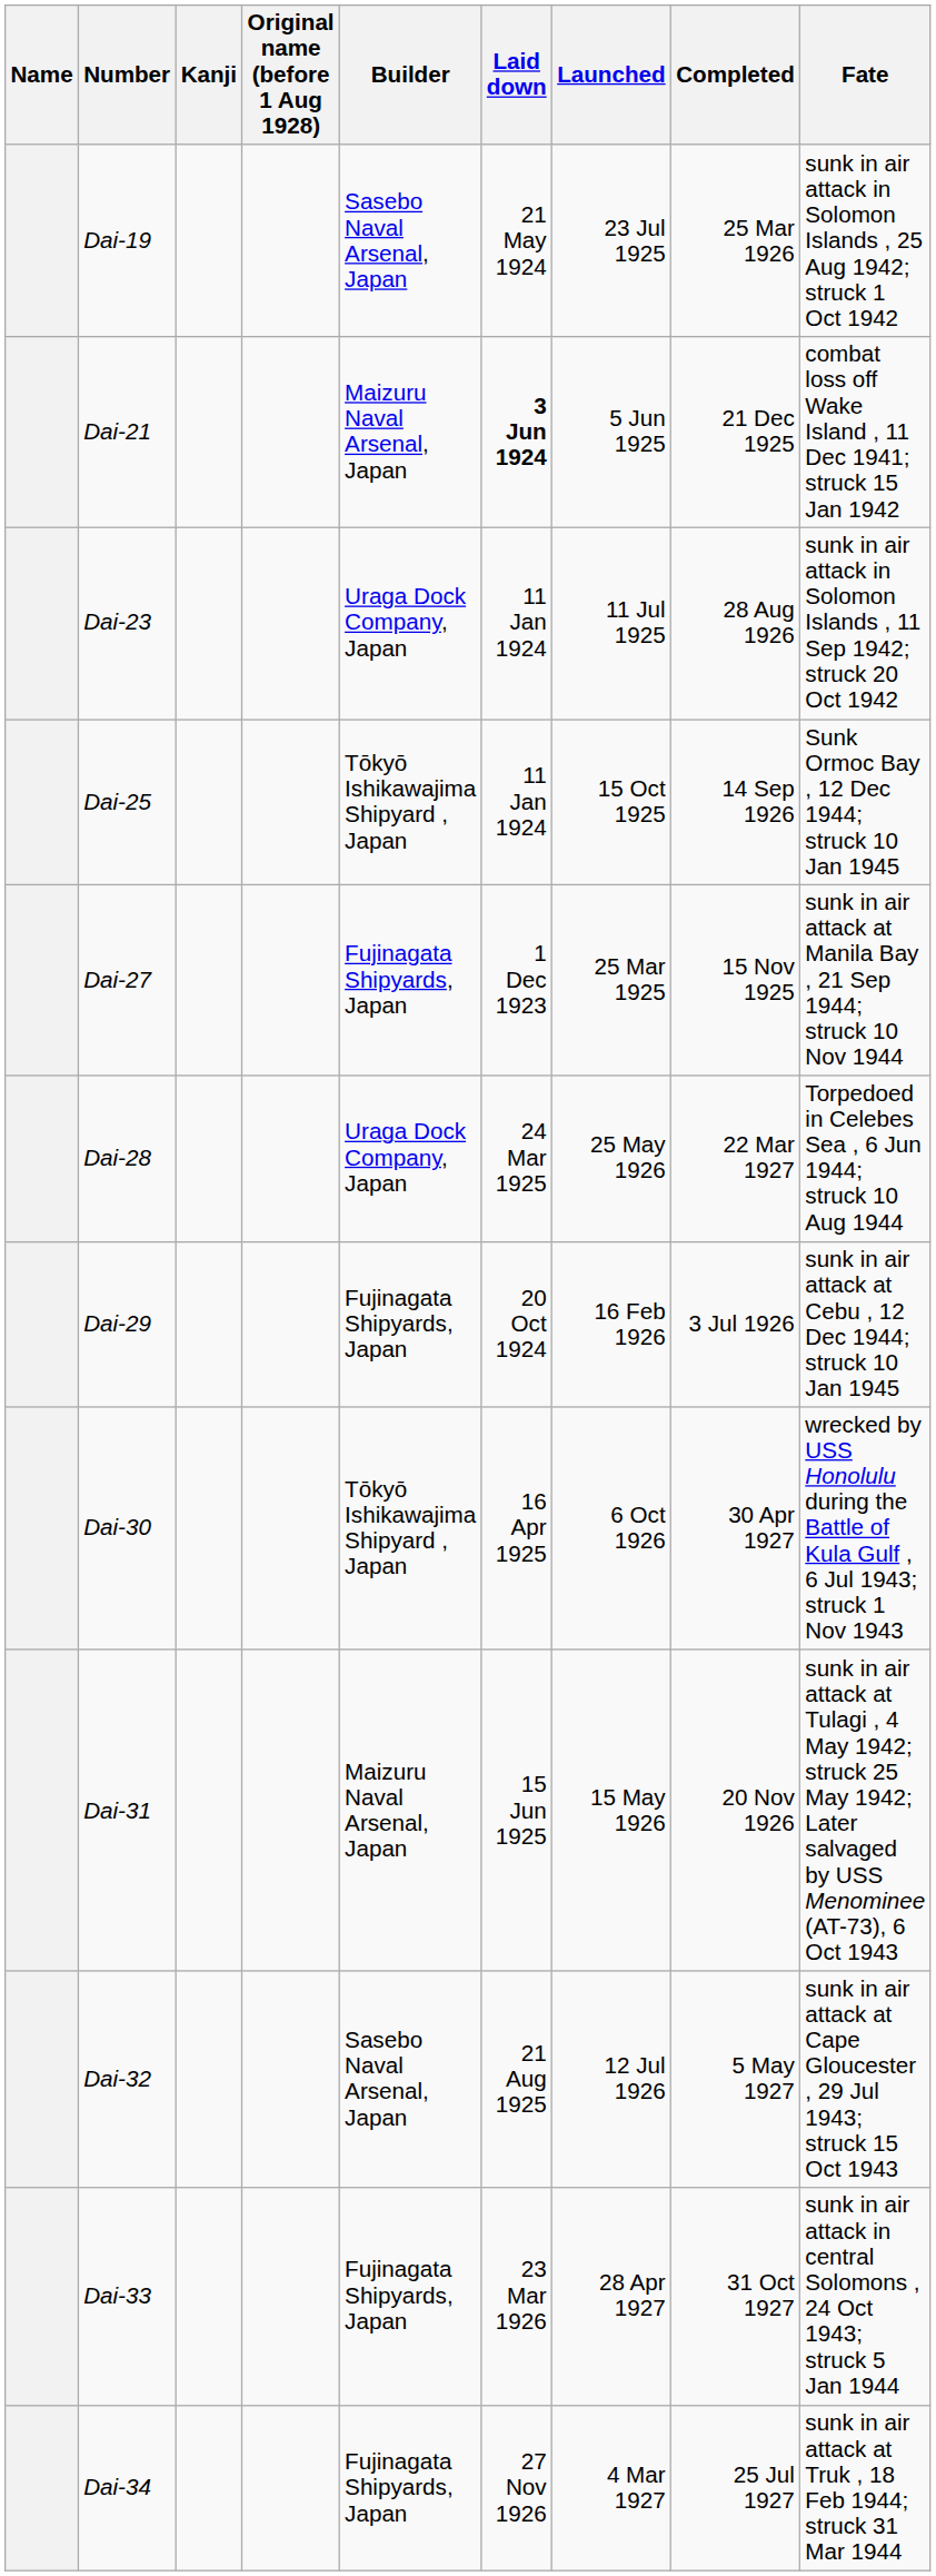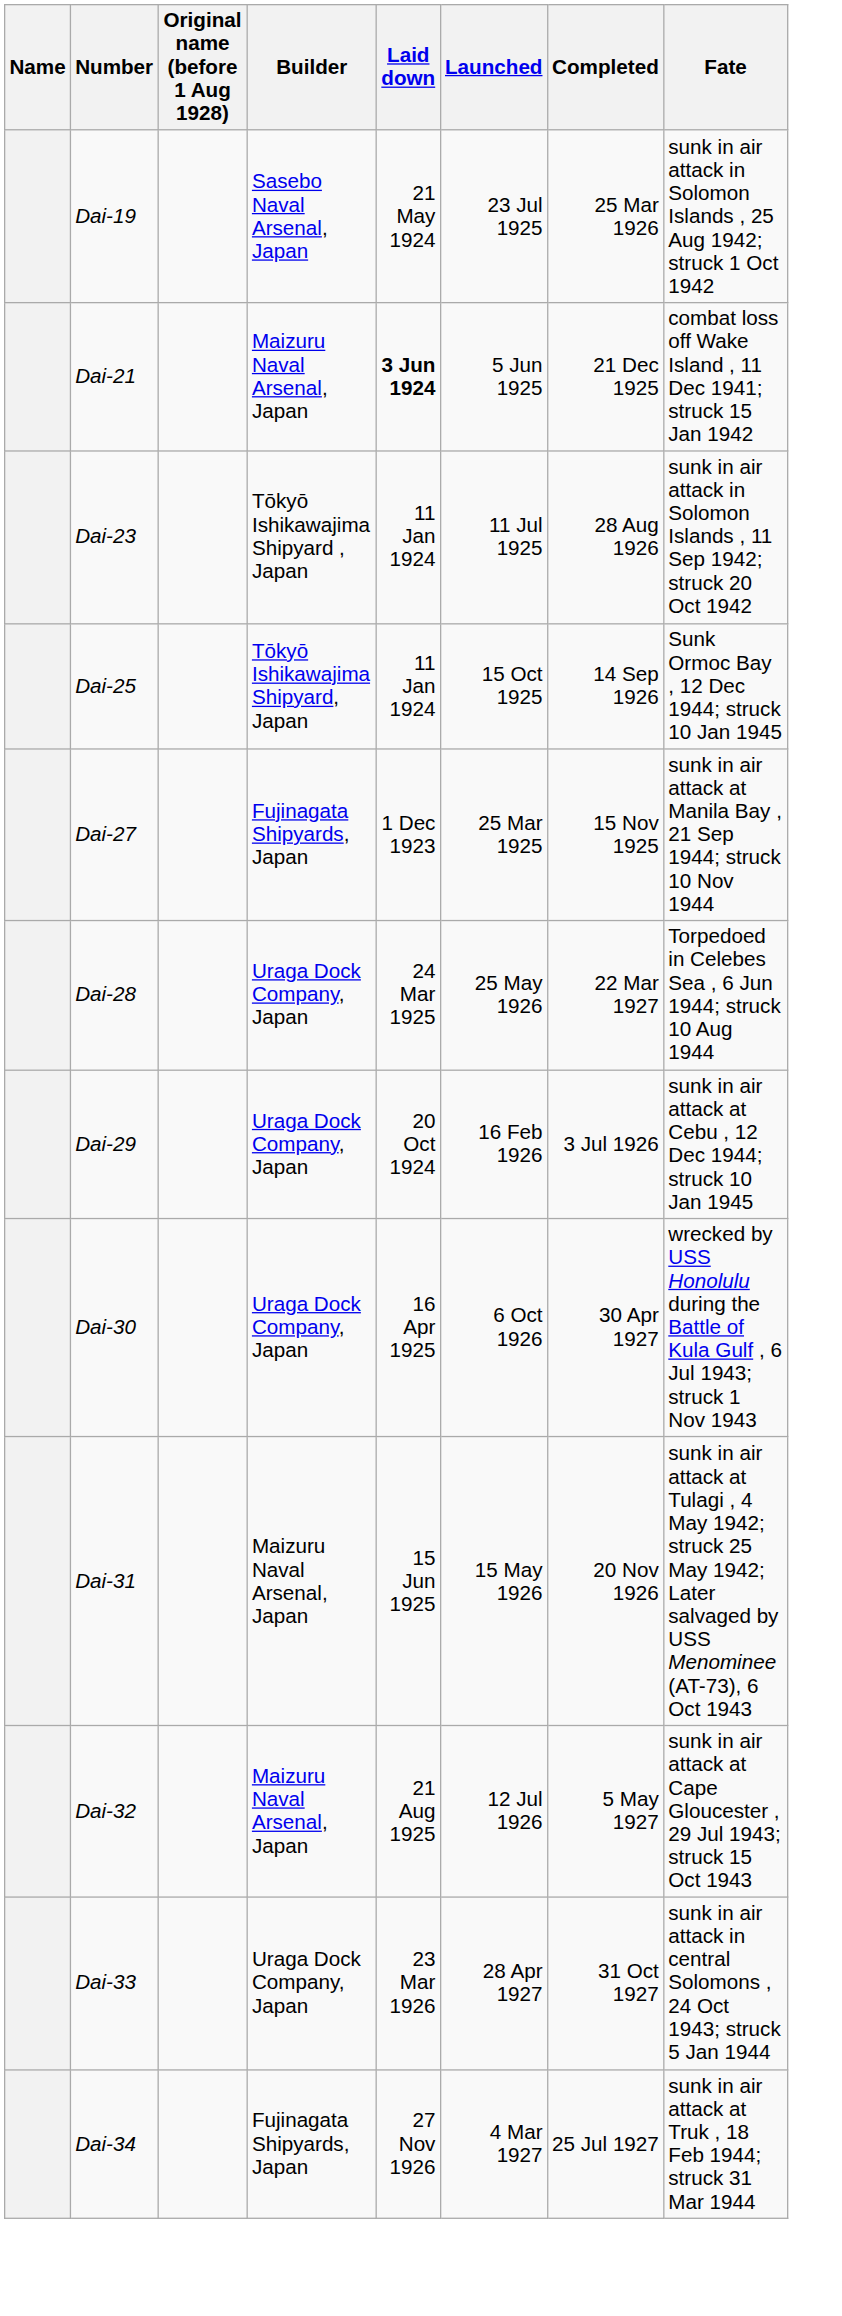 <table class="wikitable plainrowheaders">
 <tr>
 <th scope="col">Name</th>
 <th scope="col">Number</th>
-<th scope="col">Kanji</th>
 <th scope="col">Original name (before 1 Aug 1928)</th>
 <th scope="col">Builder</th>
 <th scope="col"><a href='#'>Laid down</a></th>
 <th scope="col"><a href='#'>Launched</a></th>
 <th scope="col">Completed</th>
 <th scope="col">Fate</th>
 </tr>
 <tr>
 <th scope="row"></th>
 <td><em>Dai-19</em></td>
 <td></td>
-<td></td>
 <td><a href='#'>Sasebo Naval Arsenal</a>, <a href='#'>Japan</a></td>
 <td style="text-align: right;">21 May 1924</td>
 <td style="text-align: right;">23 Jul 1925</td>
 <td style="text-align: right;">25 Mar 1926</td>
 <td>sunk in air attack in Solomon Islands , 25 Aug 1942; struck 1 Oct 1942</td>
 </tr>
 <tr>
 <th scope="row"></th>
 <td><em>Dai-21</em></td>
-<td></td>
 <td></td>
 <td><a href='#'>Maizuru Naval Arsenal</a>, Japan</td>
 <td style="text-align: right;"><strong>3 Jun 1924</strong></td>
 <td style="text-align: right;">5 Jun 1925</td>
 <td style="text-align: right;">21 Dec 1925</td>
 <td>combat loss off Wake Island , 11 Dec 1941; struck 15 Jan 1942</td>
 </tr>
 <tr>
 <th scope="row"></th>
 <td><em>Dai-23</em></td>
 <td></td>
-<td></td>
-<td><a href='#'>Uraga Dock Company</a>, Japan</td>
+<td>Tōkyō Ishikawajima Shipyard , Japan</td>
 <td style="text-align: right;">11 Jan 1924</td>
 <td style="text-align: right;">11 Jul 1925</td>
 <td style="text-align: right;">28 Aug 1926</td>
 <td>sunk in air attack in Solomon Islands , 11 Sep 1942; struck 20 Oct 1942</td>
 </tr>
 <tr>
 <th scope="row"></th>
 <td><em>Dai-25</em></td>
 <td></td>
-<td></td>
-<td>Tōkyō Ishikawajima Shipyard , Japan</td>
+<td><a href='#'>Tōkyō Ishikawajima Shipyard</a>, Japan</td>
 <td style="text-align: right;">11 Jan 1924</td>
 <td style="text-align: right;">15 Oct 1925</td>
 <td style="text-align: right;">14 Sep 1926</td>
 <td>Sunk Ormoc Bay , 12 Dec 1944; struck 10 Jan 1945</td>
 </tr>
 <tr>
 <th scope="row"></th>
 <td><em>Dai-27</em></td>
-<td></td>
 <td></td>
 <td><a href='#'>Fujinagata Shipyards</a>, Japan</td>
 <td style="text-align: right;">1 Dec 1923</td>
 <td style="text-align: right;">25 Mar 1925</td>
 <td style="text-align: right;">15 Nov 1925</td>
 <td>sunk in air attack at Manila Bay , 21 Sep 1944; struck 10 Nov 1944</td>
 </tr>
 <tr>
 <th scope="row"></th>
 <td><em>Dai-28</em></td>
 <td></td>
-<td></td>
 <td><a href='#'>Uraga Dock Company</a>, Japan</td>
 <td style="text-align: right;">24 Mar 1925</td>
 <td style="text-align: right;">25 May 1926</td>
 <td style="text-align: right;">22 Mar 1927</td>
 <td>Torpedoed in Celebes Sea , 6 Jun 1944; struck 10 Aug 1944</td>
 </tr>
 <tr>
 <th scope="row"></th>
 <td><em>Dai-29</em></td>
 <td></td>
-<td></td>
-<td>Fujinagata Shipyards, Japan</td>
+<td><a href='#'>Uraga Dock Company</a>, Japan</td>
 <td style="text-align: right;">20 Oct 1924</td>
 <td style="text-align: right;">16 Feb 1926</td>
 <td style="text-align: right;">3 Jul 1926</td>
 <td>sunk in air attack at Cebu , 12 Dec 1944; struck 10 Jan 1945</td>
 </tr>
 <tr>
 <th scope="row"></th>
 <td><em>Dai-30</em></td>
 <td></td>
-<td></td>
-<td>Tōkyō Ishikawajima Shipyard , Japan</td>
+<td><a href='#'>Uraga Dock Company</a>, Japan</td>
 <td style="text-align: right;">16 Apr 1925</td>
 <td style="text-align: right;">6 Oct 1926</td>
 <td style="text-align: right;">30 Apr 1927</td>
 <td>wrecked by <a href='#'>USS <em>Honolulu</em></a> during the <a href='#'>Battle of Kula Gulf</a> , 6 Jul 1943; struck 1 Nov 1943</td>
 </tr>
 <tr>
 <th scope="row"></th>
 <td><em>Dai-31</em></td>
-<td></td>
 <td></td>
 <td>Maizuru Naval Arsenal, Japan</td>
 <td style="text-align: right;">15 Jun 1925</td>
 <td style="text-align: right;">15 May 1926</td>
 <td style="text-align: right;">20 Nov 1926</td>
 <td>sunk in air attack at Tulagi , 4 May 1942; struck 25 May 1942; Later salvaged by USS <em>Menominee</em> (AT-73), 6 Oct 1943</td>
 </tr>
 <tr>
 <th scope="row"></th>
 <td><em>Dai-32</em></td>
 <td></td>
-<td></td>
-<td>Sasebo Naval Arsenal, Japan</td>
+<td><a href='#'>Maizuru Naval Arsenal</a>, Japan</td>
 <td style="text-align: right;">21 Aug 1925</td>
 <td style="text-align: right;">12 Jul 1926</td>
 <td style="text-align: right;">5 May 1927</td>
 <td>sunk in air attack at Cape Gloucester , 29 Jul 1943; struck 15 Oct 1943</td>
 </tr>
 <tr>
 <th scope="row"></th>
 <td><em>Dai-33</em></td>
 <td></td>
-<td></td>
-<td>Fujinagata Shipyards, Japan</td>
+<td>Uraga Dock Company, Japan</td>
 <td style="text-align: right;">23 Mar 1926</td>
 <td style="text-align: right;">28 Apr 1927</td>
 <td style="text-align: right;">31 Oct 1927</td>
 <td>sunk in air attack in central Solomons , 24 Oct 1943; struck 5 Jan 1944</td>
 </tr>
 <tr>
 <th scope="row"></th>
 <td><em>Dai-34</em></td>
 <td></td>
-<td></td>
 <td>Fujinagata Shipyards, Japan</td>
 <td style="text-align: right;">27 Nov 1926</td>
 <td style="text-align: right;">4 Mar 1927</td>
 <td style="text-align: right;">25 Jul 1927</td>
 <td>sunk in air attack at Truk , 18 Feb 1944; struck 31 Mar 1944</td>
 </tr>
 </table>
